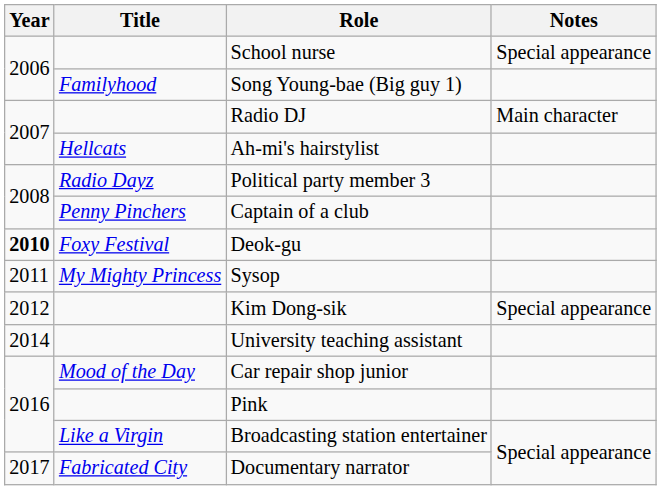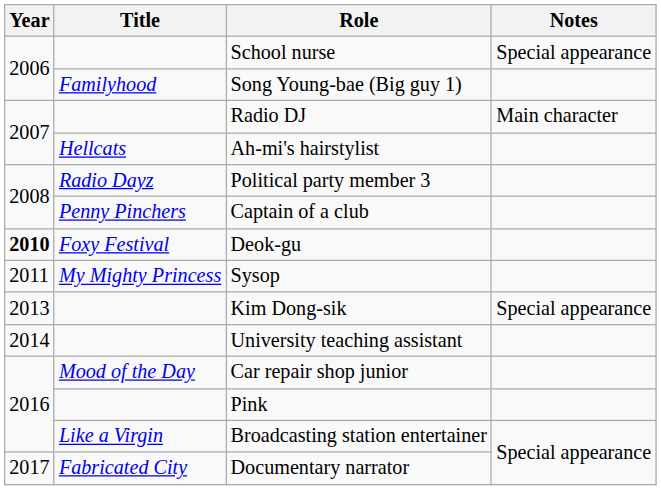 <table class="wikitable sortable">
 <tr>
 <th>Year</th>
 <th>Title</th>
 <th>Role</th>
 <th>Notes</th>
 </tr>
 <tr>
 <td rowspan="2">2006</td>
 <td><em></em></td>
 <td>School nurse</td>
 <td>Special appearance</td>
 </tr>
 <tr>
 <td><em><a href='#'>Familyhood</a></em></td>
 <td>Song Young-bae (Big guy 1)</td>
 <td></td>
 </tr>
 <tr>
 <td rowspan="2">2007</td>
 <td><em></em></td>
 <td>Radio DJ</td>
 <td>Main character</td>
 </tr>
 <tr>
 <td><em><a href='#'>Hellcats</a></em></td>
 <td>Ah-mi's hairstylist</td>
 <td></td>
 </tr>
 <tr>
 <td rowspan="2">2008</td>
 <td><em><a href='#'>Radio Dayz</a></em></td>
 <td>Political party member 3</td>
 <td></td>
 </tr>
 <tr>
 <td><em><a href='#'>Penny Pinchers</a></em></td>
 <td>Captain of a club</td>
 <td></td>
 </tr>
 <tr>
 <td><strong>2010</strong></td>
 <td><em><a href='#'>Foxy Festival</a></em></td>
 <td>Deok-gu</td>
 <td></td>
 </tr>
 <tr>
 <td>2011</td>
 <td><em><a href='#'>My Mighty Princess</a></em></td>
 <td>Sysop</td>
 <td></td>
 </tr>
 <tr>
-<td>2012</td>
+<td>2013</td>
 <td><em></em></td>
 <td>Kim Dong-sik</td>
 <td>Special appearance</td>
 </tr>
 <tr>
 <td>2014</td>
 <td><em></em></td>
 <td>University teaching assistant</td>
 <td></td>
 </tr>
 <tr>
 <td rowspan="3">2016</td>
 <td><em><a href='#'>Mood of the Day</a></em></td>
 <td>Car repair shop junior</td>
 <td></td>
 </tr>
 <tr>
 <td><em></em></td>
 <td>Pink</td>
 <td></td>
 </tr>
 <tr>
 <td><em><a href='#'>Like a Virgin</a></em></td>
 <td>Broadcasting station entertainer</td>
 <td rowspan="2">Special appearance</td>
 </tr>
 <tr>
 <td>2017</td>
 <td><em><a href='#'>Fabricated City</a></em></td>
 <td>Documentary narrator</td>
 </tr>
 </table>
